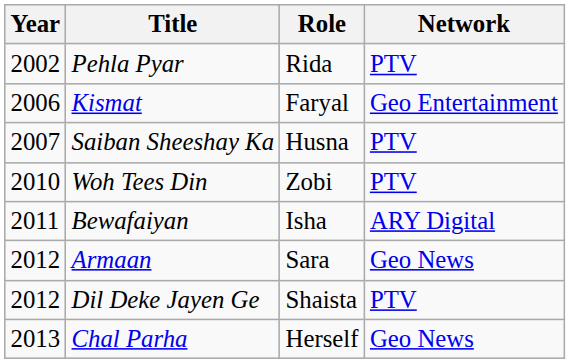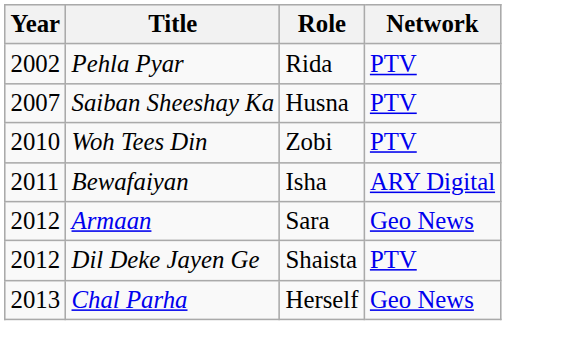 <table class="wikitable sortable plainrowheaders">
 <tr style="text-align:center;">
 <th scope="col">Year</th>
 <th scope="col">Title</th>
 <th scope="col">Role</th>
 <th scope="col">Network</th>
 </tr>
 <tr>
 <td>2002</td>
 <td><em>Pehla Pyar</em></td>
 <td>Rida</td>
 <td><a href='#'>PTV</a></td>
-</tr>
-<tr>
-<td>2006</td>
-<td><em><a href='#'>Kismat</a></em></td>
-<td>Faryal</td>
-<td><a href='#'>Geo Entertainment</a></td>
 </tr>
 <tr>
 <td>2007</td>
 <td><em>Saiban Sheeshay Ka</em></td>
 <td>Husna</td>
 <td><a href='#'>PTV</a></td>
 </tr>
 <tr>
 <td>2010</td>
 <td><em>Woh Tees Din</em></td>
 <td>Zobi</td>
 <td><a href='#'>PTV</a></td>
 </tr>
 <tr>
 <td>2011</td>
 <td><em>Bewafaiyan</em></td>
 <td>Isha</td>
 <td><a href='#'>ARY Digital</a></td>
 </tr>
 <tr>
 <td>2012</td>
 <td><em><a href='#'>Armaan</a></em></td>
 <td>Sara</td>
 <td><a href='#'>Geo News</a></td>
 </tr>
 <tr>
 <td>2012</td>
 <td><em>Dil Deke Jayen Ge</em></td>
 <td>Shaista</td>
 <td><a href='#'>PTV</a></td>
 </tr>
 <tr>
 <td>2013</td>
 <td><em><a href='#'>Chal Parha</a></em></td>
 <td>Herself</td>
 <td><a href='#'>Geo News</a></td>
 </tr>
 </table>
